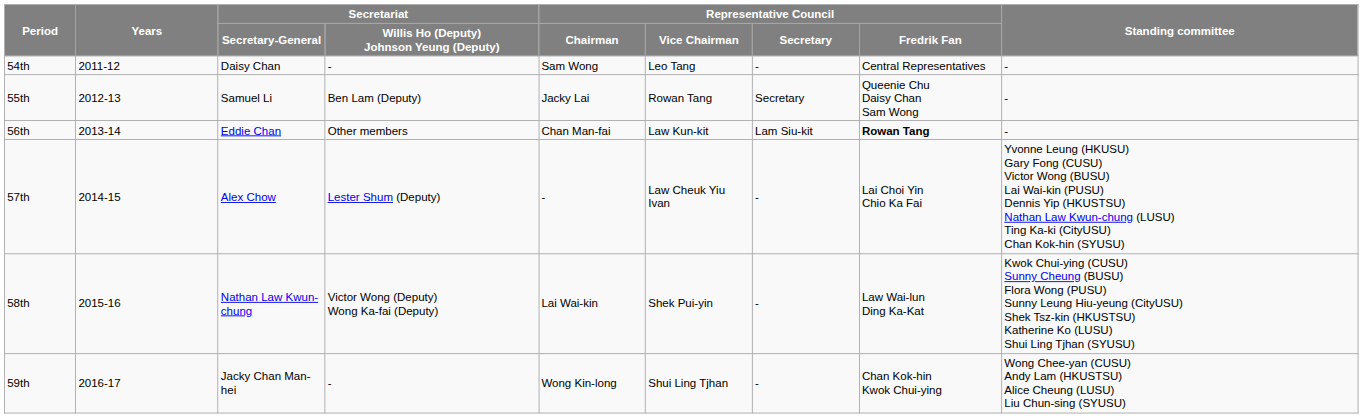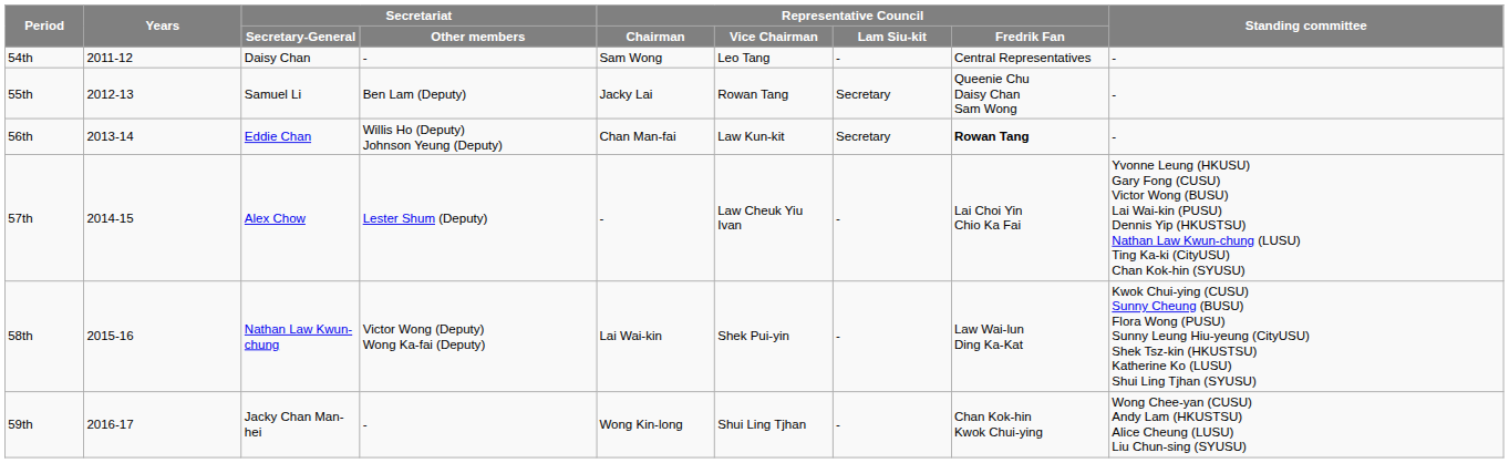 <table class="wikitable" style="width:95%;text-align: left; font-size:80%">
 <tr style="background:gray; font-weight:bold; color:white;text-align: center">
 <td style="width:4%" rowspan=2>Period</td>
 <td style="width:8%" rowspan=2>Years</td>
 <td style="width:20%" colspan=2>Secretariat</td>
 <td style="width:26%" colspan=4>Representative Council</td>
 <td style="width:20%" rowspan=2>Standing committee</td>
 </tr>
 <tr style="background:gray; font-weight:bold; color:white;text-align: center">
 <td style="width:6%">Secretary-General</td>
-<td>Willis Ho (Deputy)<br>Johnson Yeung (Deputy)</td>
+<td style="width:12%">Other members</td>
 <td style="width:6%">Chairman</td>
 <td style="width:6%">Vice Chairman</td>
-<td style="width:6%">Secretary</td>
+<td>Lam Siu-kit</td>
 <td>Fredrik Fan</td>
 </tr>
 <tr>
 <td>54th</td>
 <td>2011-12</td>
 <td>Daisy Chan</td>
 <td>-</td>
 <td>Sam Wong</td>
 <td>Leo Tang</td>
 <td>-</td>
 <td style="width:8%">Central Representatives</td>
 <td>-</td>
 </tr>
 <tr>
 <td>55th</td>
 <td>2012-13</td>
 <td>Samuel Li</td>
 <td>Ben Lam (Deputy)</td>
 <td>Jacky Lai</td>
 <td>Rowan Tang</td>
 <td style="width:6%">Secretary</td>
 <td>Queenie Chu<br>Daisy Chan<br>Sam Wong</td>
 <td>-</td>
 </tr>
 <tr>
 <td>56th</td>
 <td>2013-14</td>
 <td><a href='#'>Eddie Chan</a></td>
-<td style="width:12%">Other members</td>
+<td>Willis Ho (Deputy)<br>Johnson Yeung (Deputy)</td>
 <td>Chan Man-fai</td>
 <td>Law Kun-kit</td>
-<td>Lam Siu-kit</td>
+<td style="width:6%">Secretary</td>
 <td><strong>Rowan Tang</strong></td>
 <td>-</td>
 </tr>
 <tr>
 <td>57th</td>
 <td>2014-15</td>
 <td><a href='#'>Alex Chow</a></td>
 <td><a href='#'>Lester Shum</a> (Deputy)</td>
 <td>-</td>
 <td>Law Cheuk Yiu Ivan</td>
 <td>-</td>
 <td>Lai Choi Yin<br>Chio Ka Fai</td>
 <td>Yvonne Leung (HKUSU)<br>Gary Fong (CUSU)<br>Victor Wong (BUSU)<br>Lai Wai-kin (PUSU)<br>Dennis Yip (HKUSTSU)<br><a href='#'>Nathan Law Kwun-chung</a> (LUSU)<br>Ting Ka-ki (CityUSU)<br>Chan Kok-hin (SYUSU)</td>
 </tr>
 <tr>
 <td>58th</td>
 <td>2015-16</td>
 <td><a href='#'>Nathan Law Kwun-chung</a></td>
 <td>Victor Wong (Deputy)<br>Wong Ka-fai (Deputy)</td>
 <td>Lai Wai-kin</td>
 <td>Shek Pui-yin</td>
 <td>-</td>
 <td>Law Wai-lun<br>Ding Ka-Kat</td>
 <td>Kwok Chui-ying (CUSU)<br><a href='#'>Sunny Cheung</a> (BUSU)<br>Flora Wong (PUSU)<br>Sunny Leung Hiu-yeung (CityUSU)<br>Shek Tsz-kin (HKUSTSU)<br>Katherine Ko (LUSU)<br>Shui Ling Tjhan (SYUSU)</td>
 </tr>
 <tr>
 <td>59th</td>
 <td>2016-17</td>
 <td>Jacky Chan Man-hei</td>
 <td>-</td>
 <td>Wong Kin-long</td>
 <td>Shui Ling Tjhan</td>
 <td>-</td>
 <td>Chan Kok-hin<br>Kwok Chui-ying</td>
 <td>Wong Chee-yan (CUSU)<br>Andy Lam (HKUSTSU)<br>Alice Cheung (LUSU)<br>Liu Chun-sing (SYUSU)</td>
 </tr>
 </table>
